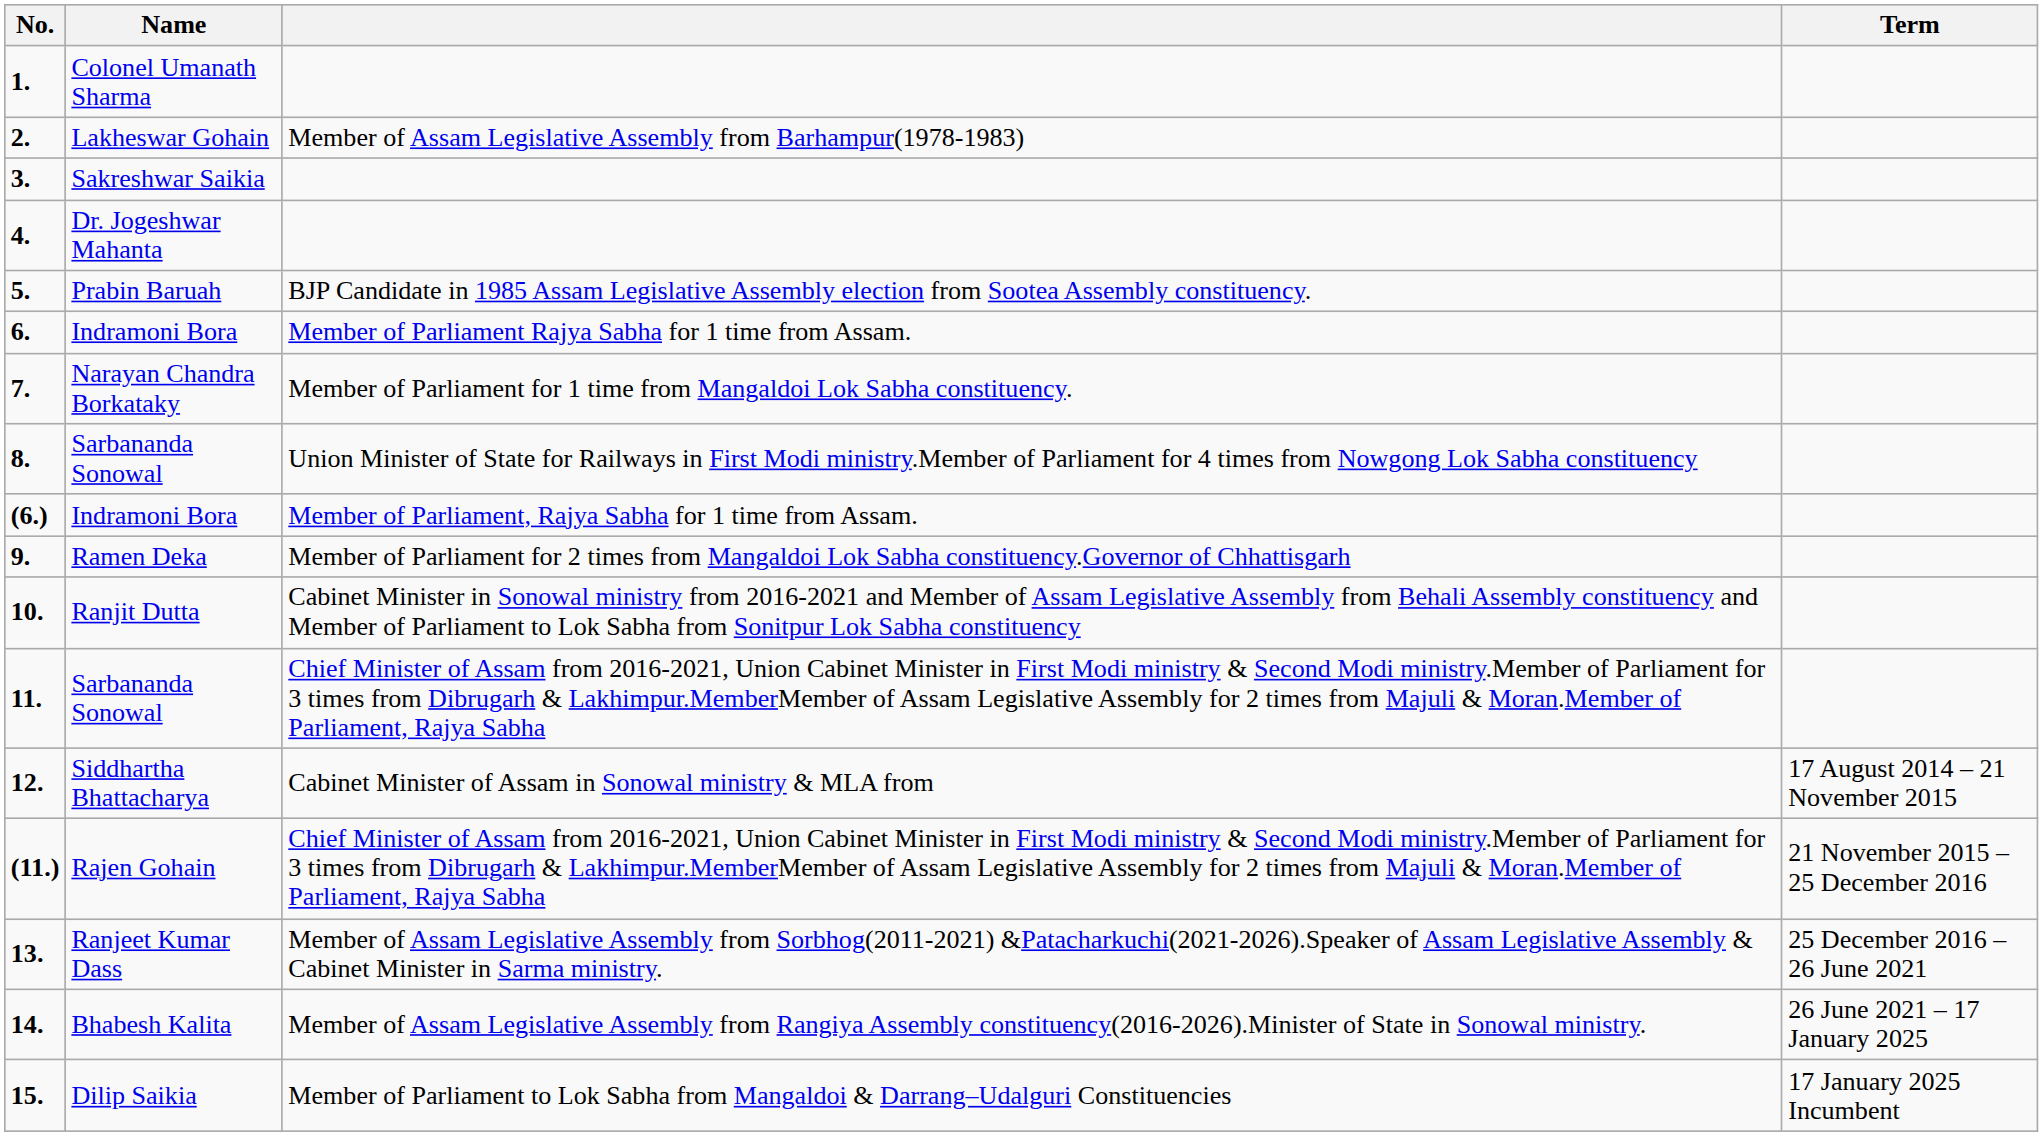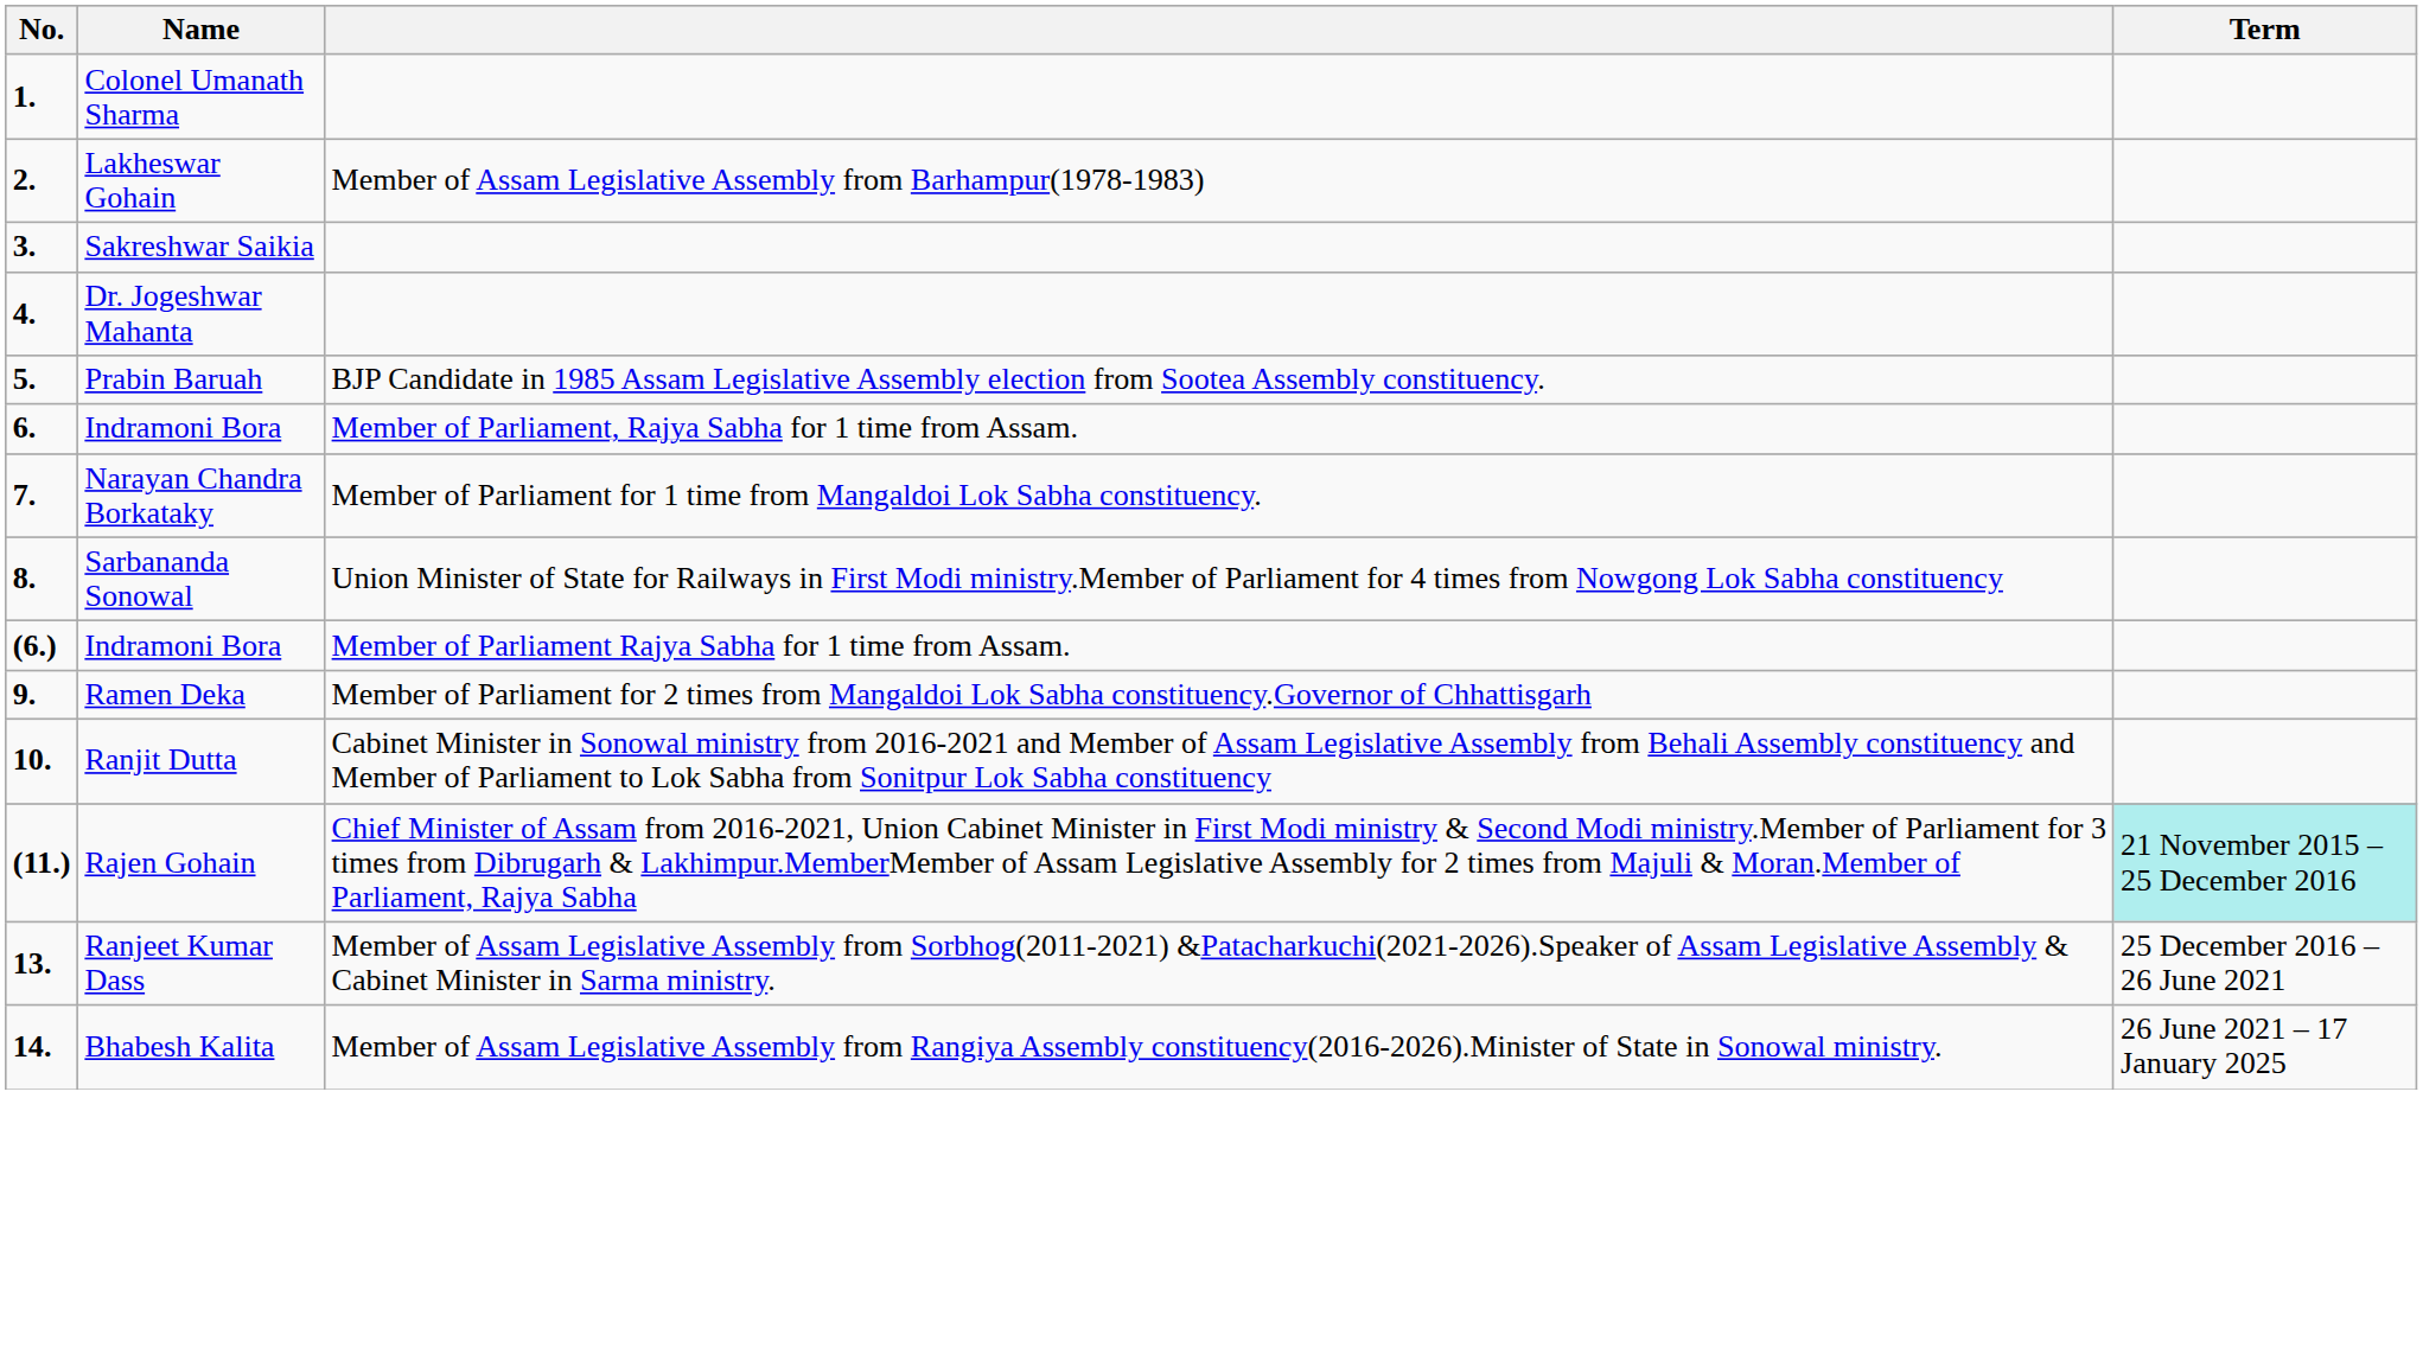 <table class="wikitable">
 <tr>
 <th>No.</th>
 <th>Name</th>
 <th></th>
 <th>Term</th>
 </tr>
 <tr>
 <td><strong>1.</strong></td>
 <td><a href='#'>Colonel Umanath Sharma</a></td>
 <td></td>
 <td></td>
 </tr>
 <tr>
 <td><strong>2.</strong></td>
 <td><a href='#'>Lakheswar Gohain</a></td>
 <td>Member of <a href='#'>Assam Legislative Assembly</a> from <a href='#'>Barhampur</a>(1978-1983)</td>
 <td></td>
 </tr>
 <tr>
 <td><strong>3.</strong></td>
 <td><a href='#'>Sakreshwar Saikia</a></td>
 <td></td>
 <td></td>
 </tr>
 <tr>
 <td><strong>4.</strong></td>
 <td><a href='#'>Dr. Jogeshwar Mahanta</a></td>
 <td></td>
 <td></td>
 </tr>
 <tr>
 <td><strong>5.</strong></td>
 <td><a href='#'>Prabin Baruah</a></td>
 <td>BJP Candidate in <a href='#'>1985 Assam Legislative Assembly election</a> from <a href='#'>Sootea Assembly constituency</a>.</td>
 <td></td>
 </tr>
 <tr>
 <td><strong>6.</strong></td>
 <td><a href='#'>Indramoni Bora</a></td>
-<td><a href='#'>Member of Parliament Rajya Sabha</a> for 1 time from Assam.</td>
+<td><a href='#'>Member of Parliament, Rajya Sabha</a> for 1 time from Assam.</td>
 <td></td>
 </tr>
 <tr>
 <td><strong>7.</strong></td>
 <td><a href='#'>Narayan Chandra Borkataky</a></td>
 <td>Member of Parliament for 1 time from <a href='#'>Mangaldoi Lok Sabha constituency</a>.</td>
 <td></td>
 </tr>
 <tr>
 <td><strong>8.</strong></td>
 <td><a href='#'>Sarbananda Sonowal</a></td>
 <td>Union Minister of State for Railways in <a href='#'>First Modi ministry</a>.Member of Parliament for 4 times from <a href='#'>Nowgong Lok Sabha constituency</a></td>
 <td></td>
 </tr>
 <tr>
 <td><strong>(6.)</strong></td>
 <td><a href='#'>Indramoni Bora</a></td>
-<td><a href='#'>Member of Parliament, Rajya Sabha</a> for 1 time from Assam.</td>
+<td><a href='#'>Member of Parliament Rajya Sabha</a> for 1 time from Assam.</td>
 <td></td>
 </tr>
 <tr>
 <td><strong>9.</strong></td>
 <td><a href='#'>Ramen Deka</a></td>
 <td>Member of Parliament for 2 times from <a href='#'>Mangaldoi Lok Sabha constituency</a>.<a href='#'>Governor of Chhattisgarh</a></td>
 <td></td>
 </tr>
 <tr>
 <td><strong>10.</strong></td>
 <td><a href='#'>Ranjit Dutta</a></td>
 <td>Cabinet Minister in <a href='#'>Sonowal ministry</a> from 2016-2021 and Member of <a href='#'>Assam Legislative Assembly</a> from <a href='#'>Behali Assembly constituency</a> and Member of Parliament to Lok Sabha from <a href='#'>Sonitpur Lok Sabha constituency</a></td>
 <td></td>
 </tr>
 <tr>
-<td><strong>11.</strong></td>
-<td><a href='#'>Sarbananda Sonowal</a></td>
-<td><a href='#'>Chief Minister of Assam</a> from 2016-2021, Union Cabinet Minister in <a href='#'>First Modi ministry</a> & <a href='#'>Second Modi ministry</a>.Member of Parliament for 3 times from <a href='#'>Dibrugarh</a> & <a href='#'>Lakhimpur.Member</a>Member of Assam Legislative Assembly for 2 times from <a href='#'>Majuli</a> & <a href='#'>Moran</a>.<a href='#'>Member of Parliament, Rajya Sabha</a></td>
-<td></td>
-</tr>
-<tr>
-<td><strong>12.</strong></td>
-<td><a href='#'>Siddhartha Bhattacharya</a></td>
-<td>Cabinet Minister of Assam in <a href='#'>Sonowal ministry</a> & MLA from</td>
-<td>17 August 2014 – 21 November  2015</td>
-</tr>
-<tr>
 <td><strong>(11.)</strong></td>
 <td><a href='#'>Rajen Gohain</a></td>
 <td><a href='#'>Chief Minister of Assam</a> from 2016-2021, Union Cabinet Minister in <a href='#'>First Modi ministry</a> & <a href='#'>Second Modi ministry</a>.Member of Parliament for 3 times from <a href='#'>Dibrugarh</a> & <a href='#'>Lakhimpur.Member</a>Member of Assam Legislative Assembly for 2 times from <a href='#'>Majuli</a> & <a href='#'>Moran</a>.<a href='#'>Member of Parliament, Rajya Sabha</a></td>
-<td>21 November 2015 – 25 December 2016</td>
+<td style="background: paleturquoise;">21 November 2015 – 25 December 2016</td>
 </tr>
 <tr>
 <td><strong>13.</strong></td>
 <td><a href='#'>Ranjeet Kumar Dass</a></td>
 <td>Member of <a href='#'>Assam Legislative Assembly</a> from <a href='#'>Sorbhog</a>(2011-2021) &<a href='#'>Patacharkuchi</a>(2021-2026).Speaker of <a href='#'>Assam Legislative Assembly</a> & Cabinet Minister in <a href='#'>Sarma ministry</a>.</td>
 <td>25 December  2016 – 26 June 2021</td>
 </tr>
 <tr>
 <td><strong>14.</strong></td>
 <td><a href='#'>Bhabesh Kalita</a></td>
 <td>Member of <a href='#'>Assam Legislative Assembly</a> from <a href='#'>Rangiya Assembly constituency</a>(2016-2026).Minister of State in <a href='#'>Sonowal ministry</a>.</td>
 <td>26 June 2021 – 17 January 2025</td>
 </tr>
-<tr>
-<td><strong>15.</strong></td>
-<td><a href='#'>Dilip Saikia</a></td>
-<td>Member of Parliament to Lok Sabha from <a href='#'>Mangaldoi</a> & <a href='#'>Darrang–Udalguri</a> Constituencies</td>
-<td>17 January 2025<br>Incumbent</td>
-</tr>
 </table>
